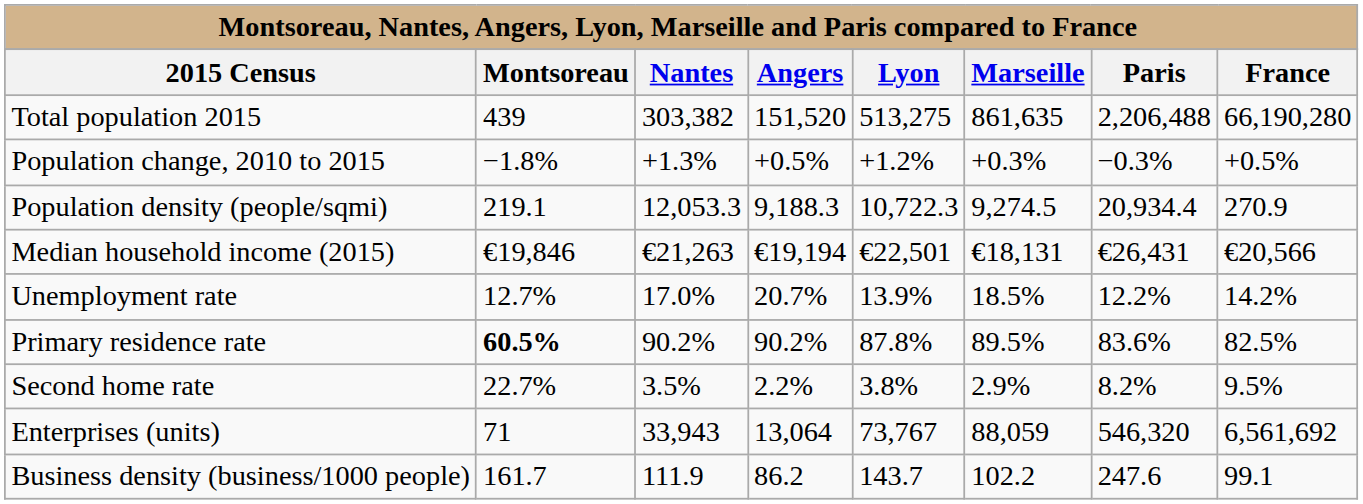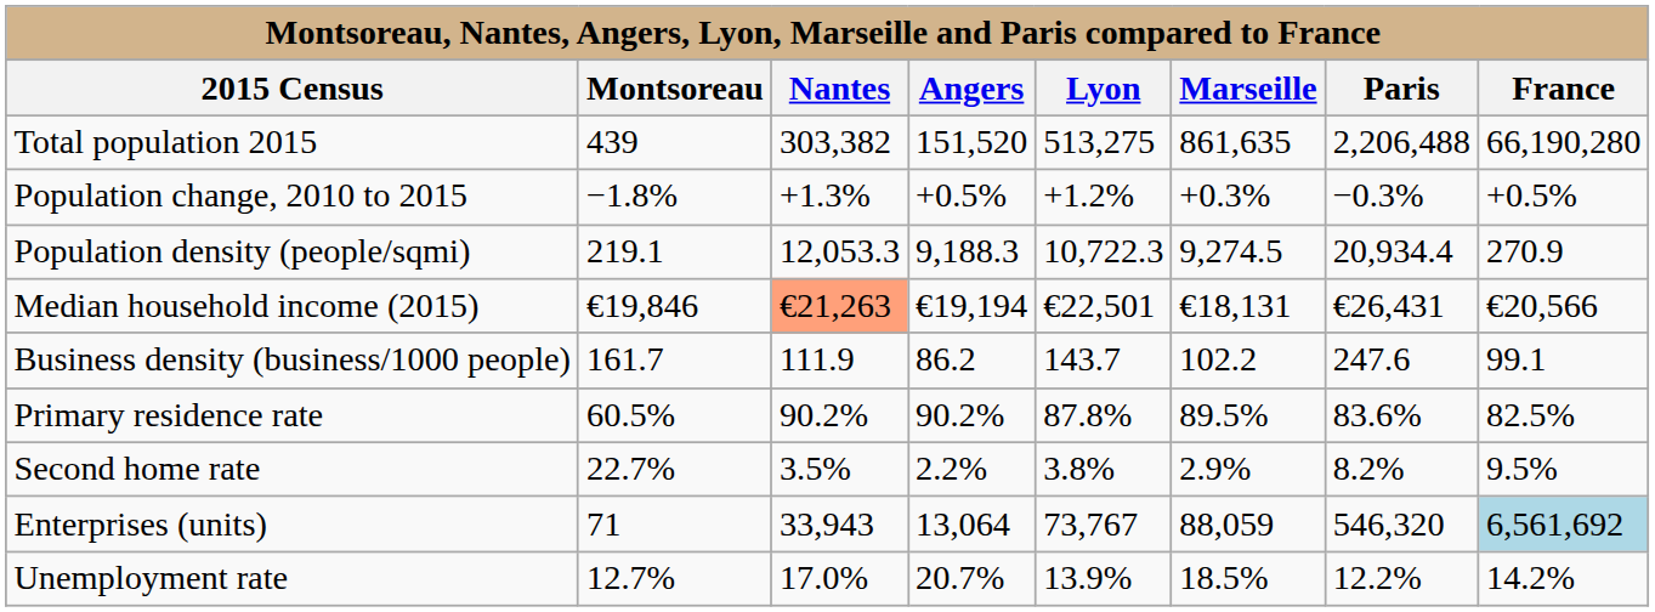 <table class="wikitable sortable" [- style="float:center; margin:2 2 2em 2em; text-align:left; font-size:100%">
 <tr>
 <th style="background:tan; text-align:center" colspan="8"><span><strong>Montsoreau, Nantes, Angers, Lyon, Marseille and Paris compared to France</strong></span> </th>
 </tr>
 <tr style="background:#ccc; text-align:center;">
 </tr>
 <tr>
 <th scope= "col"><strong>2015 Census</strong></th>
 <th scope= "col"><strong>Montsoreau</strong></th>
 <th scope= "col"><strong><a href='#'>Nantes</a></strong></th>
 <th scope= "col"><strong><a href='#'>Angers</a></strong></th>
 <th scope= "col"><strong><a href='#'>Lyon</a></strong></th>
 <th scope= "col"><strong><a href='#'>Marseille</a></strong></th>
 <th scope= "col"><strong>Paris</strong></th>
 <th scope= "col"><strong>France</strong></th>
 </tr>
 <tr>
 <td align=left>Total population 2015</td>
 <td>439</td>
 <td>303,382</td>
 <td>151,520</td>
 <td>513,275</td>
 <td>861,635</td>
 <td>2,206,488</td>
 <td>66,190,280</td>
 </tr>
 <tr>
 <td align=left>Population change, 2010 to 2015</td>
 <td>−1.8%</td>
 <td>+1.3%</td>
 <td>+0.5%</td>
 <td>+1.2%</td>
 <td>+0.3%</td>
 <td>−0.3%</td>
 <td>+0.5%</td>
 </tr>
 <tr>
 <td align=left>Population density (people/sqmi)</td>
 <td>219.1</td>
 <td>12,053.3</td>
 <td>9,188.3</td>
 <td>10,722.3</td>
 <td>9,274.5</td>
 <td>20,934.4</td>
 <td>270.9</td>
 </tr>
 <tr>
 <td align=left>Median household income (2015)</td>
 <td>€19,846</td>
-<td>€21,263</td>
+<td style="background: lightsalmon;">€21,263</td>
 <td>€19,194</td>
 <td>€22,501</td>
 <td>€18,131</td>
 <td>€26,431</td>
 <td>€20,566</td>
 </tr>
 <tr>
-<td align=left>Unemployment rate</td>
-<td>12.7%</td>
-<td>17.0%</td>
-<td>20.7%</td>
-<td>13.9%</td>
-<td>18.5%</td>
-<td>12.2%</td>
-<td>14.2%</td>
+<td align=left>Business density (business/1000 people)</td>
+<td>161.7</td>
+<td>111.9</td>
+<td>86.2</td>
+<td>143.7</td>
+<td>102.2</td>
+<td>247.6</td>
+<td>99.1</td>
 </tr>
 <tr>
 <td align=left>Primary residence rate</td>
-<td><strong>60.5%</strong></td>
+<td>60.5%</td>
 <td>90.2%</td>
 <td>90.2%</td>
 <td>87.8%</td>
 <td>89.5%</td>
 <td>83.6%</td>
 <td>82.5%</td>
 </tr>
 <tr>
 <td align=left>Second home rate</td>
 <td>22.7%</td>
 <td>3.5%</td>
 <td>2.2%</td>
 <td>3.8%</td>
 <td>2.9%</td>
 <td>8.2%</td>
 <td>9.5%</td>
 </tr>
 <tr>
 <td align=left>Enterprises (units)</td>
 <td>71</td>
 <td>33,943</td>
 <td>13,064</td>
 <td>73,767</td>
 <td>88,059</td>
 <td>546,320</td>
-<td>6,561,692</td>
+<td style="background: lightblue;">6,561,692</td>
 </tr>
 <tr>
-<td align=left>Business density (business/1000 people)</td>
-<td>161.7</td>
-<td>111.9</td>
-<td>86.2</td>
-<td>143.7</td>
-<td>102.2</td>
-<td>247.6</td>
-<td>99.1</td>
+<td align=left>Unemployment rate</td>
+<td>12.7%</td>
+<td>17.0%</td>
+<td>20.7%</td>
+<td>13.9%</td>
+<td>18.5%</td>
+<td>12.2%</td>
+<td>14.2%</td>
 </tr>
 </table>
